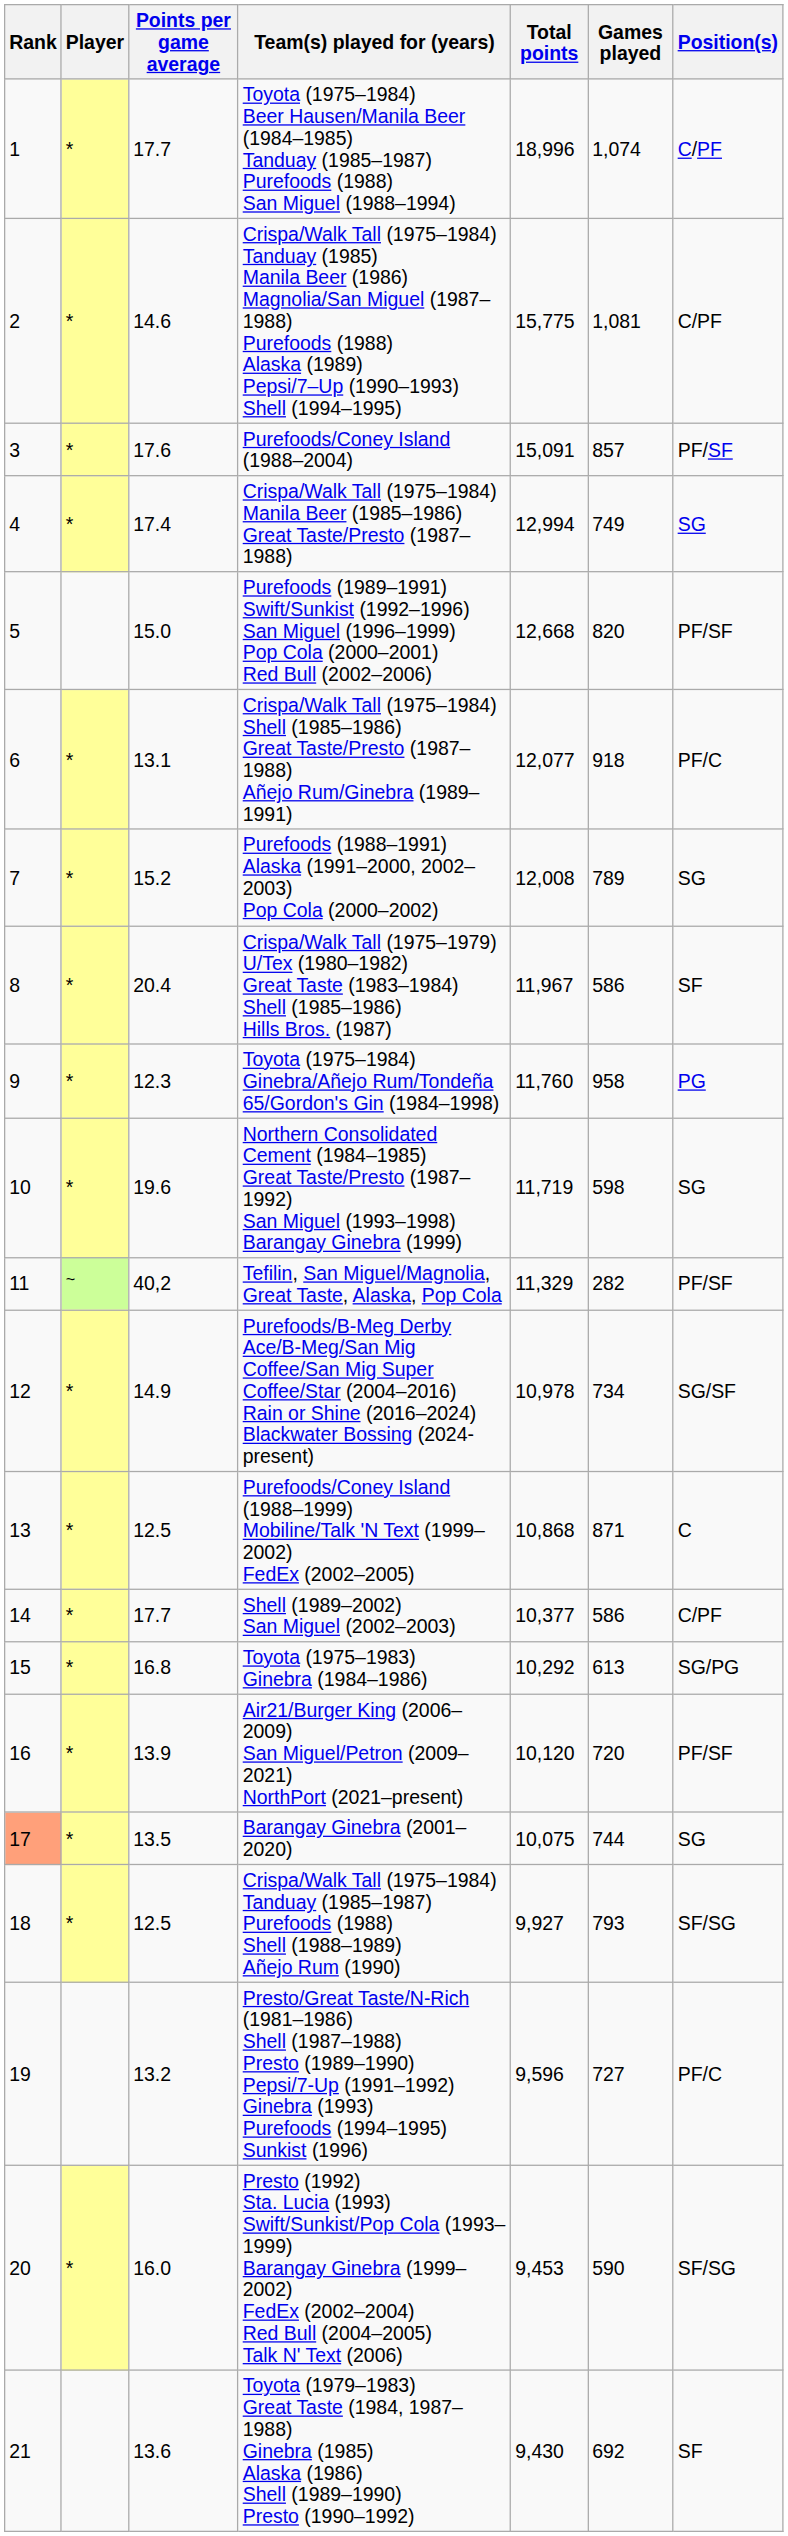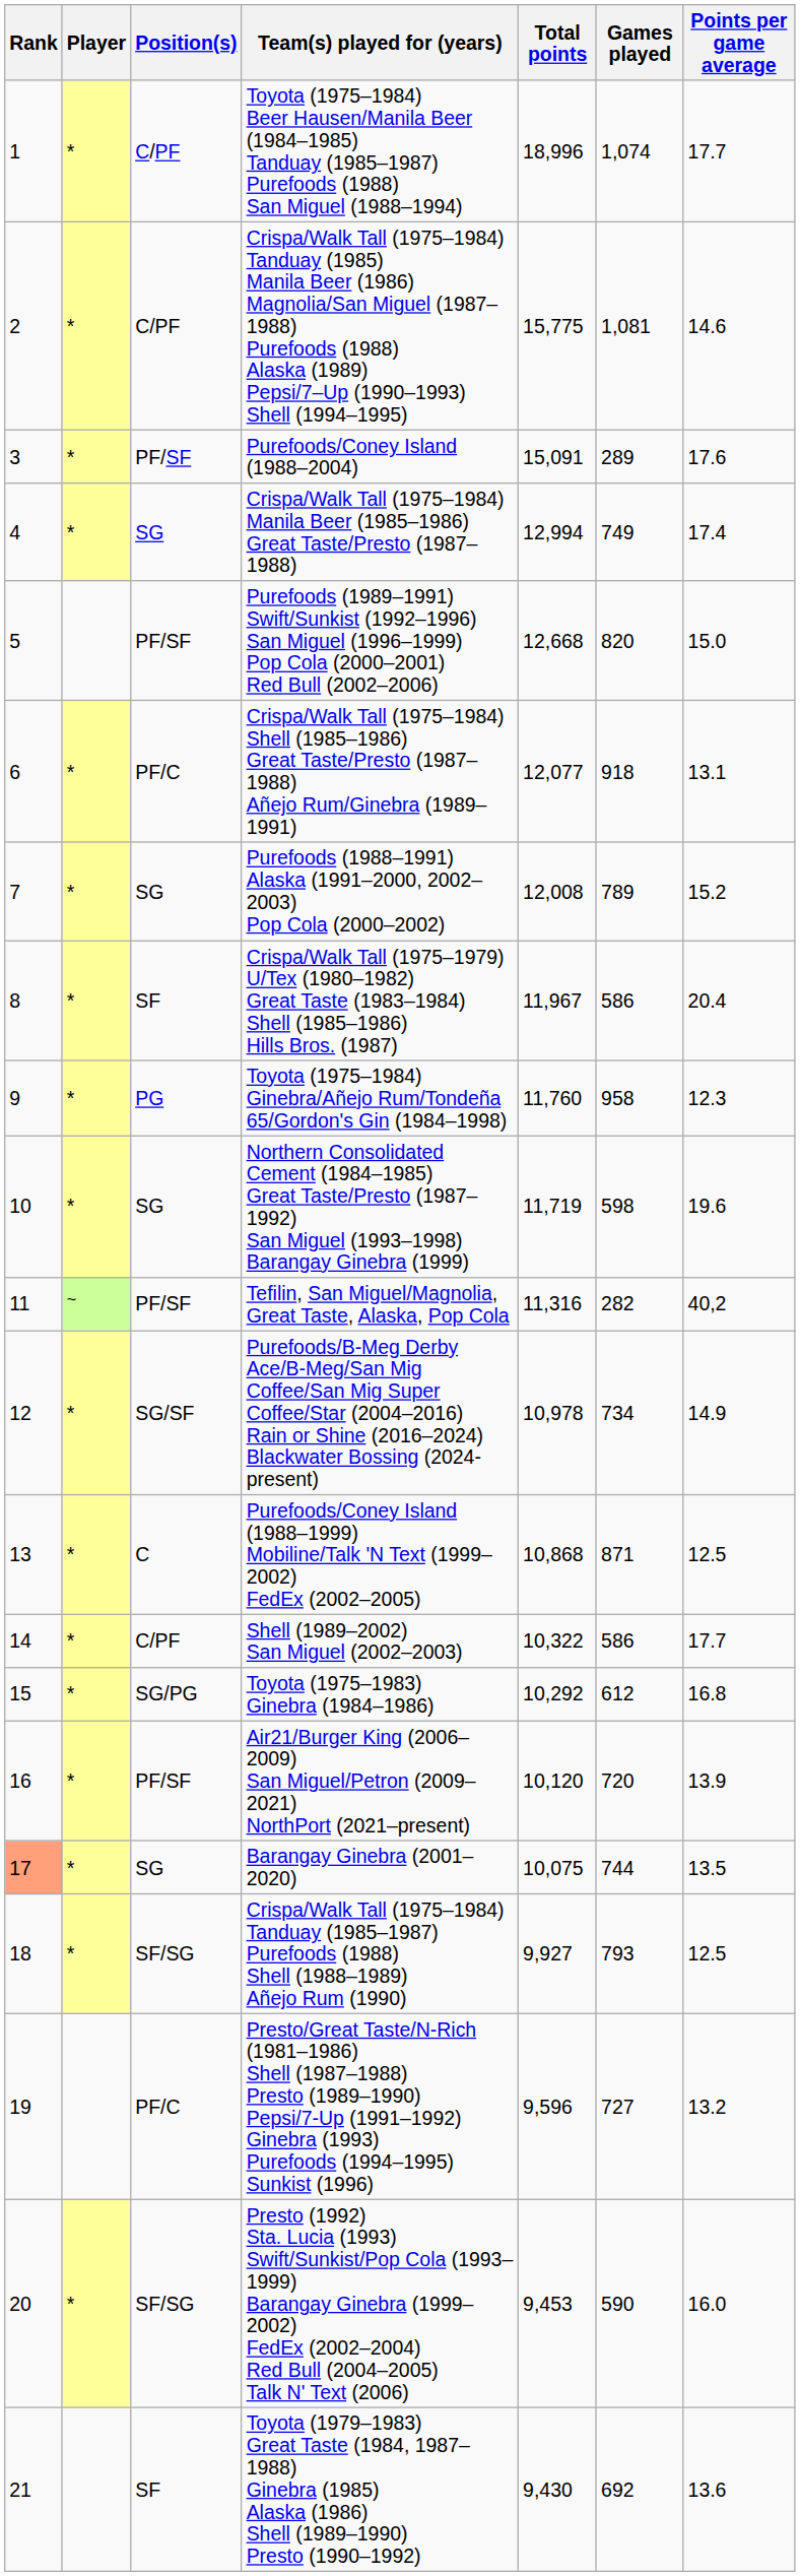 <table class="wikitable sortable" style="font-size: 95%;">
 <tr>
 <th>Rank</th>
 <th>Player</th>
-<th><a href='#'>Points per game average</a></th>
+<th><a href='#'>Position(s)</a></th>
 <th class="unsortable">Team(s) played for (years)</th>
 <th>Total <a href='#'>points</a></th>
 <th>Games played</th>
-<th><a href='#'>Position(s)</a></th>
+<th><a href='#'>Points per game average</a></th>
 </tr>
 <tr>
 <td>1</td>
 <td bgcolor="#FFFF99">*</td>
-<td>17.7</td>
+<td><a href='#'>C</a>/<a href='#'>PF</a></td>
 <td><a href='#'>Toyota</a> (1975–1984)<br><a href='#'>Beer Hausen/Manila Beer</a> (1984–1985) <br> <a href='#'>Tanduay</a> (1985–1987) <br> <a href='#'>Purefoods</a> (1988) <br> <a href='#'>San Miguel</a> (1988–1994)</td>
 <td>18,996</td>
 <td>1,074</td>
-<td><a href='#'>C</a>/<a href='#'>PF</a></td>
+<td>17.7</td>
 </tr>
 <tr>
 <td>2</td>
 <td bgcolor="#FFFF99">*</td>
-<td>14.6</td>
+<td>C/PF</td>
 <td><a href='#'>Crispa/Walk Tall</a> (1975–1984) <br> <a href='#'>Tanduay</a> (1985) <br> <a href='#'>Manila Beer</a> (1986) <br> <a href='#'>Magnolia/San Miguel</a> (1987–1988) <br> <a href='#'>Purefoods</a> (1988) <br> <a href='#'>Alaska</a> (1989) <br> <a href='#'>Pepsi/7–Up</a> (1990–1993) <br> <a href='#'>Shell</a> (1994–1995)</td>
 <td>15,775</td>
 <td>1,081</td>
-<td>C/PF</td>
+<td>14.6</td>
 </tr>
 <tr>
 <td>3</td>
 <td bgcolor="#FFFF99">*</td>
-<td>17.6</td>
+<td>PF/<a href='#'>SF</a></td>
 <td><a href='#'>Purefoods/Coney Island</a> (1988–2004)</td>
 <td>15,091</td>
-<td>857</td>
-<td>PF/<a href='#'>SF</a></td>
+<td>289</td>
+<td>17.6</td>
 </tr>
 <tr>
 <td>4</td>
 <td bgcolor="#FFFF99">*</td>
-<td>17.4</td>
+<td><a href='#'>SG</a></td>
 <td><a href='#'>Crispa/Walk Tall</a> (1975–1984) <br> <a href='#'>Manila Beer</a> (1985–1986) <br> <a href='#'>Great Taste/Presto</a> (1987–1988)</td>
 <td>12,994</td>
 <td>749</td>
-<td><a href='#'>SG</a></td>
+<td>17.4</td>
 </tr>
 <tr>
 <td>5</td>
 <td></td>
-<td>15.0</td>
+<td>PF/SF</td>
 <td><a href='#'>Purefoods</a> (1989–1991) <br> <a href='#'>Swift/Sunkist</a> (1992–1996) <br> <a href='#'>San Miguel</a> (1996–1999) <br> <a href='#'>Pop Cola</a> (2000–2001) <br> <a href='#'>Red Bull</a> (2002–2006)</td>
 <td>12,668</td>
 <td>820</td>
-<td>PF/SF</td>
+<td>15.0</td>
 </tr>
 <tr>
 <td>6</td>
 <td bgcolor="#FFFF99">*</td>
-<td>13.1</td>
+<td>PF/C</td>
 <td><a href='#'>Crispa/Walk Tall</a> (1975–1984) <br> <a href='#'>Shell</a> (1985–1986) <br> <a href='#'>Great Taste/Presto</a> (1987–1988) <br> <a href='#'>Añejo Rum/Ginebra</a> (1989–1991)</td>
 <td>12,077</td>
 <td>918</td>
-<td>PF/C</td>
+<td>13.1</td>
 </tr>
 <tr>
 <td>7</td>
 <td bgcolor="#FFFF99">*</td>
-<td>15.2</td>
+<td>SG</td>
 <td><a href='#'>Purefoods</a> (1988–1991) <br> <a href='#'>Alaska</a> (1991–2000, 2002–2003) <br> <a href='#'>Pop Cola</a> (2000–2002)</td>
 <td>12,008</td>
 <td>789</td>
-<td>SG</td>
+<td>15.2</td>
 </tr>
 <tr>
 <td>8</td>
 <td bgcolor="#FFFF99">*</td>
-<td>20.4</td>
+<td>SF</td>
 <td><a href='#'>Crispa/Walk Tall</a> (1975–1979) <br> <a href='#'>U/Tex</a> (1980–1982) <br> <a href='#'>Great Taste</a> (1983–1984) <br> <a href='#'>Shell</a> (1985–1986) <br> <a href='#'>Hills Bros.</a> (1987)</td>
 <td>11,967</td>
 <td>586</td>
-<td>SF</td>
+<td>20.4</td>
 </tr>
 <tr>
 <td>9</td>
 <td bgcolor="#FFFF99">*</td>
-<td>12.3</td>
+<td><a href='#'>PG</a></td>
 <td><a href='#'>Toyota</a> (1975–1984) <br> <a href='#'>Ginebra/Añejo Rum/Tondeña 65/Gordon's Gin</a> (1984–1998)</td>
 <td>11,760</td>
 <td>958</td>
-<td><a href='#'>PG</a></td>
+<td>12.3</td>
 </tr>
 <tr>
 <td>10</td>
 <td bgcolor="#FFFF99">*</td>
-<td>19.6</td>
+<td>SG</td>
 <td><a href='#'>Northern Consolidated Cement</a> (1984–1985) <br> <a href='#'>Great Taste/Presto</a> (1987–1992) <br> <a href='#'>San Miguel</a> (1993–1998) <br> <a href='#'>Barangay Ginebra</a> (1999)</td>
 <td>11,719</td>
 <td>598</td>
-<td>SG</td>
+<td>19.6</td>
 </tr>
 <tr>
 <td>11</td>
 <td bgcolor="#CCFF99"><sup>~</sup></td>
+<td>PF/SF</td>
+<td><a href='#'>Tefilin</a>, <a href='#'>San Miguel/Magnolia</a>, <a href='#'>Great Taste</a>, <a href='#'>Alaska</a>, <a href='#'>Pop Cola</a></td>
+<td>11,316</td>
+<td>282</td>
 <td>40,2</td>
-<td><a href='#'>Tefilin</a>, <a href='#'>San Miguel/Magnolia</a>, <a href='#'>Great Taste</a>, <a href='#'>Alaska</a>, <a href='#'>Pop Cola</a></td>
-<td>11,329</td>
-<td>282</td>
-<td>PF/SF</td>
 </tr>
 <tr>
 <td>12</td>
 <td bgcolor="#FFFF99"><em></em>*</td>
-<td>14.9</td>
+<td>SG/SF</td>
 <td><a href='#'>Purefoods/B-Meg Derby Ace/B-Meg/San Mig Coffee/San Mig Super Coffee/Star</a> (2004–2016)<br><a href='#'>Rain or Shine</a> (2016–2024)<br><a href='#'>Blackwater Bossing</a> (2024-present)</td>
 <td>10,978</td>
 <td>734</td>
-<td>SG/SF</td>
+<td>14.9</td>
 </tr>
 <tr>
 <td>13</td>
 <td bgcolor="#FFFF99">*</td>
-<td>12.5</td>
+<td>C</td>
 <td><a href='#'>Purefoods/Coney Island</a> (1988–1999) <br> <a href='#'>Mobiline/Talk 'N Text</a> (1999–2002) <br> <a href='#'>FedEx</a> (2002–2005)</td>
 <td>10,868</td>
 <td>871</td>
-<td>C</td>
+<td>12.5</td>
 </tr>
 <tr>
 <td>14</td>
 <td bgcolor="#FFFF99">*</td>
+<td>C/PF</td>
+<td><a href='#'>Shell</a> (1989–2002) <br> <a href='#'>San Miguel</a> (2002–2003)</td>
+<td>10,322</td>
+<td>586</td>
 <td>17.7</td>
-<td><a href='#'>Shell</a> (1989–2002) <br> <a href='#'>San Miguel</a> (2002–2003)</td>
-<td>10,377</td>
-<td>586</td>
-<td>C/PF</td>
 </tr>
 <tr>
 <td>15</td>
 <td bgcolor="#FFFF99">*</td>
-<td>16.8</td>
+<td>SG/PG</td>
 <td><a href='#'>Toyota</a> (1975–1983) <br> <a href='#'>Ginebra</a> (1984–1986)</td>
 <td>10,292</td>
-<td>613</td>
-<td>SG/PG</td>
+<td>612</td>
+<td>16.8</td>
 </tr>
 <tr>
 <td>16</td>
 <td bgcolor="#FFFF99"><em></em>*</td>
-<td>13.9</td>
+<td>PF/SF</td>
 <td><a href='#'>Air21/Burger King</a> (2006–2009) <br> <a href='#'>San Miguel/Petron</a> (2009–2021) <br> <a href='#'>NorthPort</a> (2021–present)</td>
 <td>10,120</td>
 <td>720</td>
-<td>PF/SF</td>
+<td>13.9</td>
 </tr>
 <tr>
 <td style="background: lightsalmon;">17</td>
 <td bgcolor="#FFFF99">*</td>
-<td>13.5</td>
+<td>SG</td>
 <td><a href='#'>Barangay Ginebra</a> (2001–2020)</td>
 <td>10,075</td>
 <td>744</td>
-<td>SG</td>
+<td>13.5</td>
 </tr>
 <tr>
 <td>18</td>
 <td bgcolor="#FFFF99">*</td>
-<td>12.5</td>
+<td>SF/SG</td>
 <td><a href='#'>Crispa/Walk Tall</a> (1975–1984) <br> <a href='#'>Tanduay</a> (1985–1987) <br> <a href='#'>Purefoods</a> (1988) <br> <a href='#'>Shell</a> (1988–1989) <br> <a href='#'>Añejo Rum</a> (1990)</td>
 <td>9,927</td>
 <td>793</td>
-<td>SF/SG</td>
+<td>12.5</td>
 </tr>
 <tr>
 <td>19</td>
 <td></td>
-<td>13.2</td>
+<td>PF/C</td>
 <td><a href='#'>Presto/Great Taste/N-Rich</a> (1981–1986) <br> <a href='#'>Shell</a> (1987–1988) <br> <a href='#'>Presto</a> (1989–1990) <br> <a href='#'>Pepsi/7-Up</a> (1991–1992) <br> <a href='#'>Ginebra</a> (1993) <br> <a href='#'>Purefoods</a> (1994–1995) <br> <a href='#'>Sunkist</a> (1996)</td>
 <td>9,596</td>
 <td>727</td>
-<td>PF/C</td>
+<td>13.2</td>
 </tr>
 <tr>
 <td>20</td>
 <td bgcolor="#FFFF99">*</td>
-<td>16.0</td>
+<td>SF/SG</td>
 <td><a href='#'>Presto</a> (1992) <br> <a href='#'>Sta. Lucia</a> (1993)<br> <a href='#'>Swift/Sunkist/Pop Cola</a> (1993–1999)<br> <a href='#'>Barangay Ginebra</a> (1999–2002) <br> <a href='#'>FedEx</a> (2002–2004) <br> <a href='#'>Red Bull</a> (2004–2005) <br> <a href='#'>Talk N' Text</a> (2006) <br></td>
 <td>9,453</td>
 <td>590</td>
-<td>SF/SG</td>
+<td>16.0</td>
 </tr>
 <tr>
 <td>21</td>
 <td></td>
-<td>13.6</td>
+<td>SF</td>
 <td><a href='#'>Toyota</a> (1979–1983) <br> <a href='#'>Great Taste</a> (1984, 1987–1988) <br> <a href='#'>Ginebra</a> (1985) <br> <a href='#'>Alaska</a> (1986) <br> <a href='#'>Shell</a> (1989–1990) <br> <a href='#'>Presto</a>  (1990–1992)</td>
 <td>9,430</td>
 <td>692</td>
-<td>SF</td>
+<td>13.6</td>
 </tr>
 </table>
